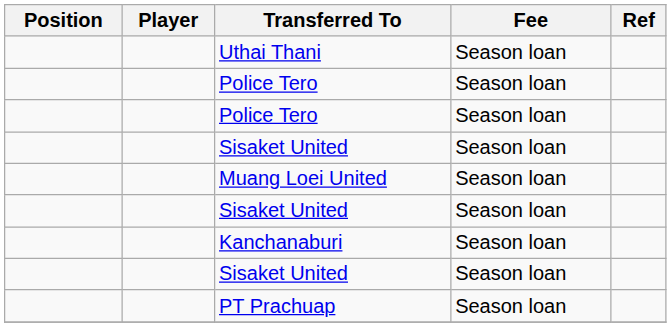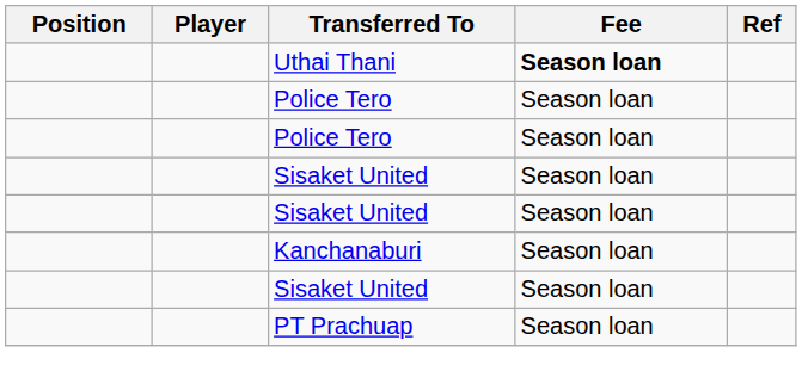 <table class="wikitable sortable" style="width:85%; text-align:center; font-size:100%; text-align:left;">
 <tr>
 <th>Position</th>
 <th>Player</th>
 <th>Transferred To</th>
 <th>Fee</th>
 <th>Ref</th>
 </tr>
 <tr>
 <td></td>
 <td></td>
 <td> <a href='#'>Uthai Thani</a></td>
-<td>Season loan</td>
+<td><strong>Season loan</strong></td>
 <td></td>
 </tr>
 <tr>
 <td></td>
 <td></td>
 <td> <a href='#'>Police Tero</a></td>
 <td>Season loan</td>
 <td></td>
 </tr>
 <tr>
 <td></td>
 <td></td>
 <td> <a href='#'>Police Tero</a></td>
 <td>Season loan</td>
 <td></td>
 </tr>
 <tr>
 <td></td>
 <td></td>
 <td> <a href='#'>Sisaket United</a></td>
-<td>Season loan</td>
-<td></td>
-</tr>
-<tr>
-<td></td>
-<td></td>
-<td> <a href='#'>Muang Loei United</a></td>
 <td>Season loan</td>
 <td></td>
 </tr>
 <tr>
 <td></td>
 <td></td>
 <td> <a href='#'>Sisaket United</a></td>
 <td>Season loan</td>
 <td></td>
 </tr>
 <tr>
 <td></td>
 <td></td>
 <td> <a href='#'>Kanchanaburi</a></td>
 <td>Season loan</td>
 <td></td>
 </tr>
 <tr>
 <td></td>
 <td></td>
 <td> <a href='#'>Sisaket United</a></td>
 <td>Season loan</td>
 <td></td>
 </tr>
 <tr>
 <td></td>
 <td></td>
 <td> <a href='#'>PT Prachuap</a></td>
 <td>Season loan</td>
 <td></td>
 </tr>
 <tr>
 </tr>
 </table>
